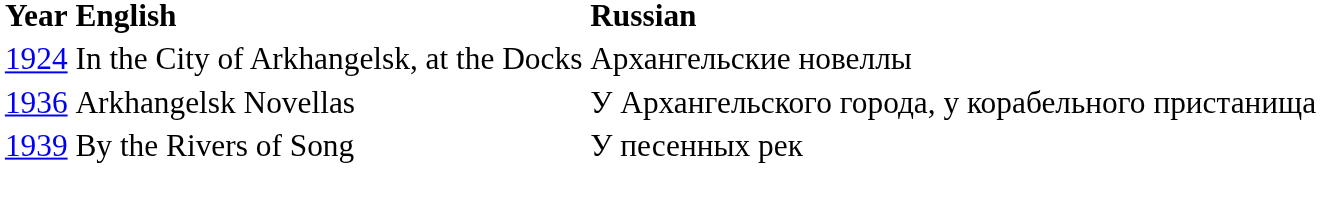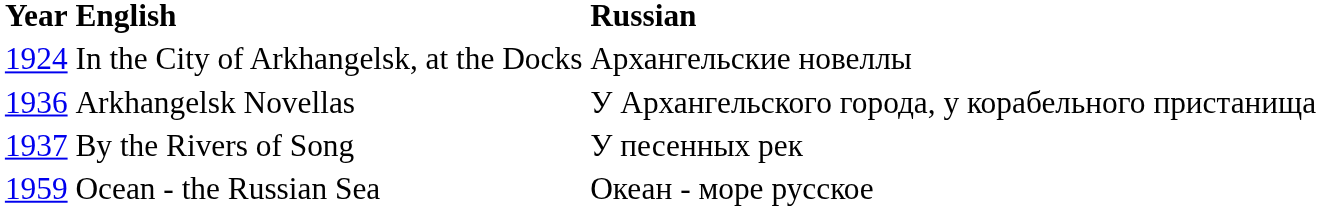 <table>
 <tr>
 <td><strong>Year</strong></td>
 <td><strong>English</strong></td>
 <td><strong>Russian</strong></td>
 </tr>
 <tr --->
 <td><a href='#'>1924</a></td>
 <td>In the City of Arkhangelsk, at the Docks</td>
 <td>Архангельские новеллы</td>
 </tr>
 <tr -->
 <td><a href='#'>1936</a></td>
 <td>Arkhangelsk Novellas</td>
 <td>У Архангельского города, у корабельного пристанища</td>
 </tr>
 <tr -->
-<td><a href='#'>1939</a></td>
+<td><a href='#'>1937</a></td>
 <td>By the Rivers of Song</td>
 <td>У песенных рек</td>
 </tr>
+<tr -->
+<td><a href='#'>1959</a></td>
+<td>Ocean - the Russian Sea</td>
+<td>Океан - море русское</td>
+</tr>
 </table>
